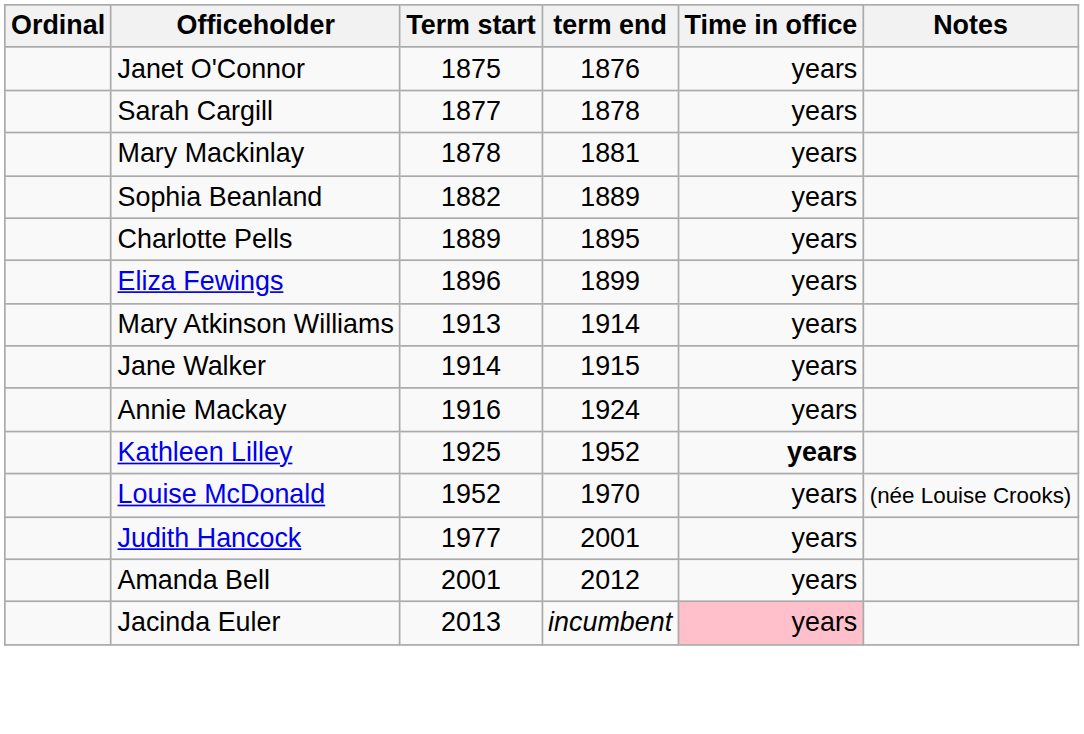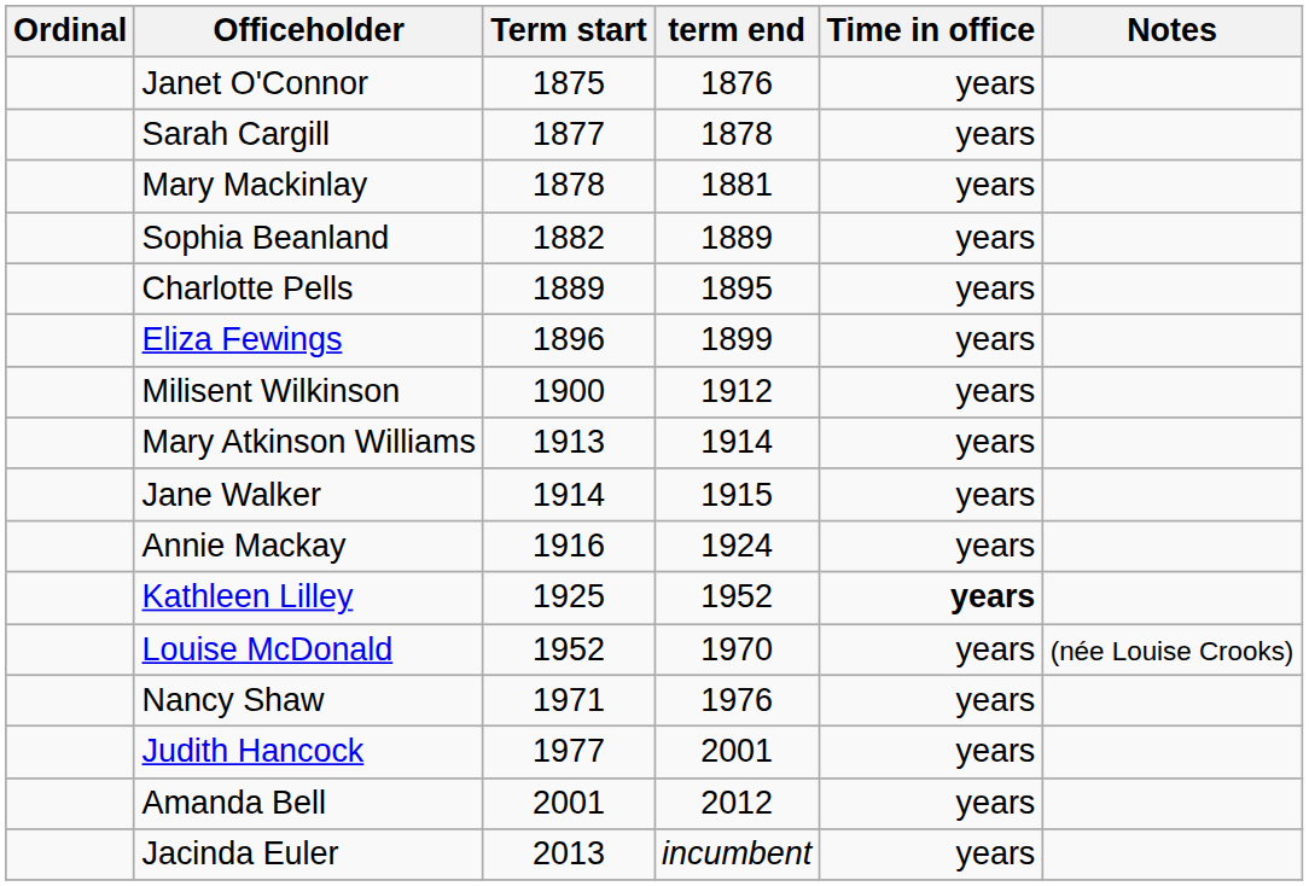 <table class="wikitable">
 <tr>
 <th>Ordinal</th>
 <th>Officeholder</th>
 <th>Term start</th>
 <th>term end</th>
 <th>Time in office</th>
 <th>Notes</th>
 </tr>
 <tr>
 <td align=center></td>
 <td>Janet O'Connor</td>
 <td align=center>1875</td>
 <td align=center>1876</td>
 <td align=right> years</td>
 <td></td>
 </tr>
 <tr>
 <td align=center></td>
 <td>Sarah Cargill</td>
 <td align=center>1877</td>
 <td align=center>1878</td>
 <td align=right> years</td>
 <td></td>
 </tr>
 <tr>
 <td align=center></td>
 <td>Mary Mackinlay</td>
 <td align=center>1878</td>
 <td align=center>1881</td>
 <td align=right> years</td>
 <td></td>
 </tr>
 <tr>
 <td align=center></td>
 <td>Sophia Beanland</td>
 <td align=center>1882</td>
 <td align=center>1889</td>
 <td align=right> years</td>
 <td></td>
 </tr>
 <tr>
 <td align=center></td>
 <td>Charlotte Pells</td>
 <td align=center>1889</td>
 <td align=center>1895</td>
 <td align=right> years</td>
 <td></td>
 </tr>
 <tr>
 <td align=center></td>
 <td><a href='#'>Eliza Fewings</a></td>
 <td align=center>1896</td>
 <td align=center>1899</td>
 <td align=right> years</td>
 <td></td>
 </tr>
 <tr>
 <td align=center></td>
+<td>Milisent Wilkinson</td>
+<td align=center>1900</td>
+<td align=center>1912</td>
+<td align=right> years</td>
+<td></td>
+</tr>
+<tr>
+<td align=center></td>
 <td>Mary Atkinson Williams</td>
 <td align=center>1913</td>
 <td align=center>1914</td>
 <td align=right> years</td>
 <td></td>
 </tr>
 <tr>
 <td align=center></td>
 <td>Jane Walker</td>
 <td align=center>1914</td>
 <td align=center>1915</td>
 <td align=right> years</td>
 <td></td>
 </tr>
 <tr>
 <td align=center></td>
 <td>Annie Mackay</td>
 <td align=center>1916</td>
 <td align=center>1924</td>
 <td align=right> years</td>
 <td></td>
 </tr>
 <tr>
 <td align=center></td>
 <td><a href='#'>Kathleen Lilley</a></td>
 <td align=center>1925</td>
 <td align=center>1952</td>
 <td align=right><strong> years</strong></td>
 <td></td>
 </tr>
 <tr>
 <td align=center></td>
 <td><a href='#'>Louise McDonald</a></td>
 <td align=center>1952</td>
 <td align=center>1970</td>
 <td align=right> years</td>
 <td><small>(née Louise Crooks)</small></td>
 </tr>
 <tr>
 <td align=center></td>
+<td>Nancy Shaw</td>
+<td align=center>1971</td>
+<td align=center>1976</td>
+<td align=right> years</td>
+<td></td>
+</tr>
+<tr>
+<td align=center></td>
 <td><a href='#'>Judith Hancock</a> </td>
 <td align=center>1977</td>
 <td align=center>2001</td>
 <td align=right> years</td>
 <td></td>
 </tr>
 <tr>
 <td align=center></td>
 <td>Amanda Bell </td>
 <td align=center>2001</td>
 <td align=center>2012</td>
 <td align=right> years</td>
 <td></td>
 </tr>
 <tr>
 <td align=center></td>
 <td>Jacinda Euler</td>
 <td align=center>2013</td>
 <td align=center><em>incumbent</em></td>
-<td align=right style="background: pink;"> years</td>
+<td align=right> years</td>
 <td></td>
 </tr>
 </table>
